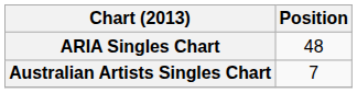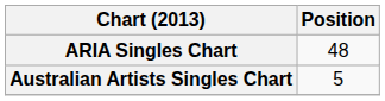 <table class="wikitable sortable plainrowheaders" style="text-align:center;">
 <tr>
 <th scope="col">Chart (2013)</th>
 <th scope="col">Position</th>
 </tr>
 <tr>
 <th scope="row">ARIA Singles Chart</th>
 <td>48</td>
 </tr>
 <tr>
 <th scope="row">Australian Artists Singles Chart</th>
-<td>7</td>
+<td>5</td>
 </tr>
 <tr>
 </tr>
 </table>
